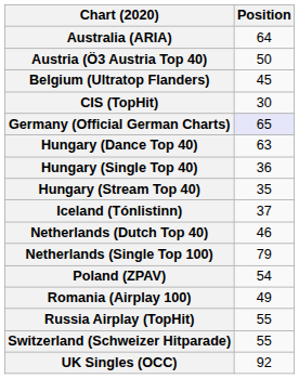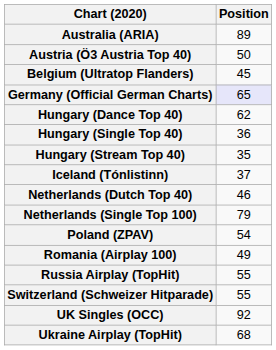 <table class="wikitable sortable plainrowheaders" style="text-align:center">
 <tr>
 <th scope="col">Chart (2020)</th>
 <th scope="col">Position</th>
 </tr>
 <tr>
 <th scope="row">Australia (ARIA)</th>
-<td>64</td>
+<td>89</td>
 </tr>
 <tr>
 <th scope="row">Austria (Ö3 Austria Top 40)</th>
 <td>50</td>
 </tr>
 <tr>
 <th scope="row">Belgium (Ultratop Flanders)</th>
 <td>45</td>
 </tr>
 <tr>
-<th scope="row">CIS (TopHit)</th>
-<td>30</td>
-</tr>
-<tr>
 <th scope="row">Germany (Official German Charts)</th>
 <td style="background: lavender;">65</td>
 </tr>
 <tr>
 <th scope="row">Hungary (Dance Top 40)</th>
-<td>63</td>
+<td>62</td>
 </tr>
 <tr>
 <th scope="row">Hungary (Single Top 40)</th>
 <td>36</td>
 </tr>
 <tr>
 <th scope="row">Hungary (Stream Top 40)</th>
 <td>35</td>
 </tr>
 <tr>
 <th scope="row">Iceland (Tónlistinn)</th>
 <td>37</td>
 </tr>
 <tr>
 <th scope="row">Netherlands (Dutch Top 40)</th>
 <td>46</td>
 </tr>
 <tr>
 <th scope="row">Netherlands (Single Top 100)</th>
 <td>79</td>
 </tr>
 <tr>
 <th scope="row">Poland (ZPAV)</th>
 <td>54</td>
 </tr>
 <tr>
 <th scope="row">Romania (Airplay 100)</th>
 <td>49</td>
 </tr>
 <tr>
 <th scope="row">Russia Airplay (TopHit)</th>
 <td>55</td>
 </tr>
 <tr>
 <th scope="row">Switzerland (Schweizer Hitparade)</th>
 <td>55</td>
 </tr>
 <tr>
 <th scope="row">UK Singles (OCC)</th>
 <td>92</td>
 </tr>
+<tr>
+<th scope="row">Ukraine Airplay (TopHit)</th>
+<td>68</td>
+</tr>
 </table>
